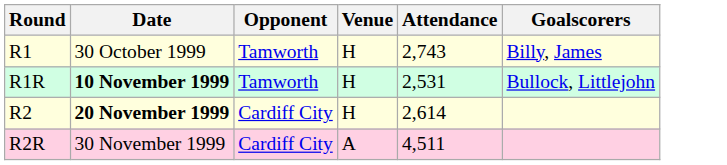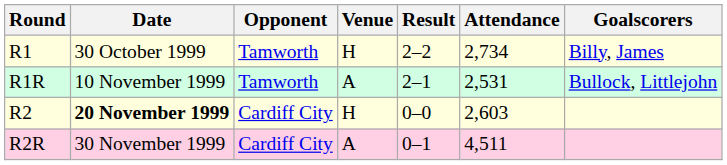 <table class="wikitable">
 <tr>
 <th>Round</th>
 <th>Date</th>
 <th>Opponent</th>
 <th>Venue</th>
+<th>Result</th>
 <th>Attendance</th>
 <th>Goalscorers</th>
 </tr>
 <tr style="background-color: #ffffdd;">
 <td>R1</td>
 <td>30 October 1999</td>
 <td><a href='#'>Tamworth</a></td>
 <td>H</td>
-<td>2,743</td>
+<td>2–2</td>
+<td>2,734</td>
 <td><a href='#'>Billy</a>, <a href='#'>James</a></td>
 </tr>
 <tr style="background-color: #d0ffe3;">
 <td>R1R</td>
-<td><strong>10 November 1999</strong></td>
+<td>10 November 1999</td>
 <td><a href='#'>Tamworth</a></td>
-<td>H</td>
+<td>A</td>
+<td>2–1 </td>
 <td>2,531</td>
 <td><a href='#'>Bullock</a>, <a href='#'>Littlejohn</a></td>
 </tr>
 <tr style="background-color: #ffffdd;">
 <td>R2</td>
 <td><strong>20 November 1999</strong></td>
 <td><a href='#'>Cardiff City</a></td>
 <td>H</td>
-<td>2,614</td>
+<td>0–0</td>
+<td>2,603</td>
 <td></td>
 </tr>
 <tr style="background-color: #ffd0e3;">
 <td>R2R</td>
 <td>30 November 1999</td>
 <td><a href='#'>Cardiff City</a></td>
 <td>A</td>
+<td>0–1 </td>
 <td>4,511</td>
 <td></td>
 </tr>
 </table>
